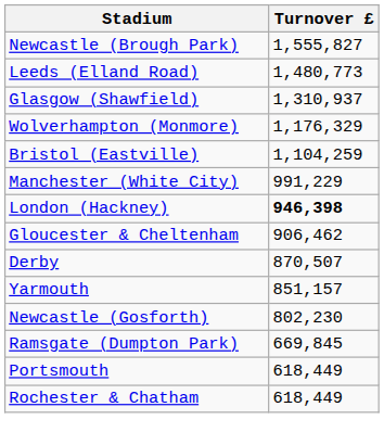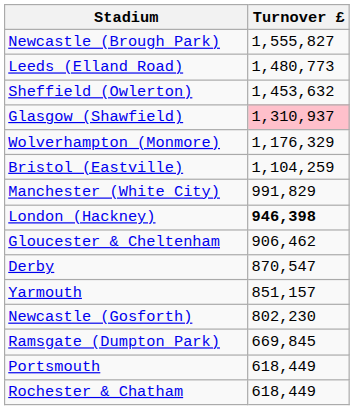 <table class="wikitable">
 <tr>
 <th width=200>Stadium</th>
 <th width=80>Turnover £</th>
 </tr>
 <tr>
 <td><a href='#'>Newcastle (Brough Park)</a></td>
 <td>1,555,827</td>
 </tr>
 <tr>
 <td><a href='#'>Leeds (Elland Road)</a></td>
 <td>1,480,773</td>
 </tr>
 <tr>
+<td><a href='#'>Sheffield (Owlerton)</a></td>
+<td>1,453,632</td>
+</tr>
+<tr>
 <td><a href='#'>Glasgow (Shawfield)</a></td>
-<td>1,310,937</td>
+<td style="background: pink;">1,310,937</td>
 </tr>
 <tr>
 <td><a href='#'>Wolverhampton (Monmore)</a></td>
 <td>1,176,329</td>
 </tr>
 <tr>
 <td><a href='#'>Bristol (Eastville)</a></td>
 <td>1,104,259</td>
 </tr>
 <tr>
 <td><a href='#'>Manchester (White City)</a></td>
-<td>991,229</td>
+<td>991,829</td>
 </tr>
 <tr>
 <td><a href='#'>London (Hackney)</a></td>
 <td><strong>946,398</strong></td>
 </tr>
 <tr>
 <td><a href='#'>Gloucester & Cheltenham</a></td>
 <td>906,462</td>
 </tr>
 <tr>
 <td><a href='#'>Derby</a></td>
-<td>870,507</td>
+<td>870,547</td>
 </tr>
 <tr>
 <td><a href='#'>Yarmouth</a></td>
 <td>851,157</td>
 </tr>
 <tr>
 <td><a href='#'>Newcastle (Gosforth)</a></td>
 <td>802,230</td>
 </tr>
 <tr>
 <td><a href='#'>Ramsgate (Dumpton Park)</a></td>
 <td>669,845</td>
 </tr>
 <tr>
 <td><a href='#'>Portsmouth</a></td>
 <td>618,449</td>
 </tr>
 <tr>
 <td><a href='#'>Rochester & Chatham</a></td>
 <td>618,449</td>
 </tr>
 </table>
